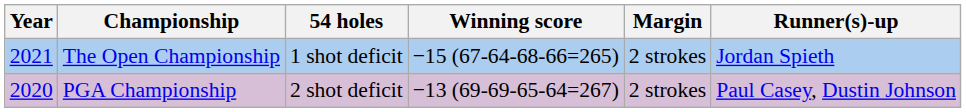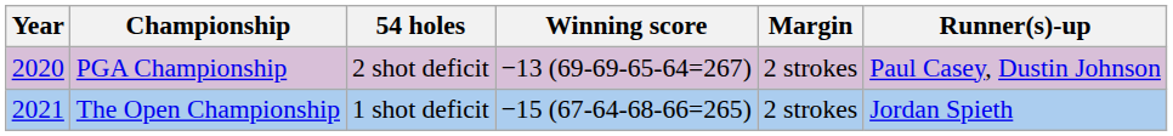 <table class="wikitable">
 <tr>
 <th>Year</th>
 <th>Championship</th>
 <th>54 holes</th>
 <th>Winning score</th>
 <th>Margin</th>
 <th>Runner(s)-up</th>
 </tr>
+<tr style="background:#D8BFD8;">
+<td><a href='#'>2020</a></td>
+<td><a href='#'>PGA Championship</a></td>
+<td>2 shot deficit</td>
+<td>−13 (69-69-65-64=267)</td>
+<td>2 strokes</td>
+<td> <a href='#'>Paul Casey</a>,  <a href='#'>Dustin Johnson</a></td>
+</tr>
 <tr style="background:#ABCDEF;">
 <td><a href='#'>2021</a></td>
 <td><a href='#'>The Open Championship</a></td>
 <td>1 shot deficit</td>
 <td>−15 (67-64-68-66=265)</td>
 <td>2 strokes</td>
 <td> <a href='#'>Jordan Spieth</a></td>
 </tr>
-<tr style="background:#D8BFD8;">
-<td><a href='#'>2020</a></td>
-<td><a href='#'>PGA Championship</a></td>
-<td>2 shot deficit</td>
-<td>−13 (69-69-65-64=267)</td>
-<td>2 strokes</td>
-<td> <a href='#'>Paul Casey</a>,  <a href='#'>Dustin Johnson</a></td>
-</tr>
 </table>
